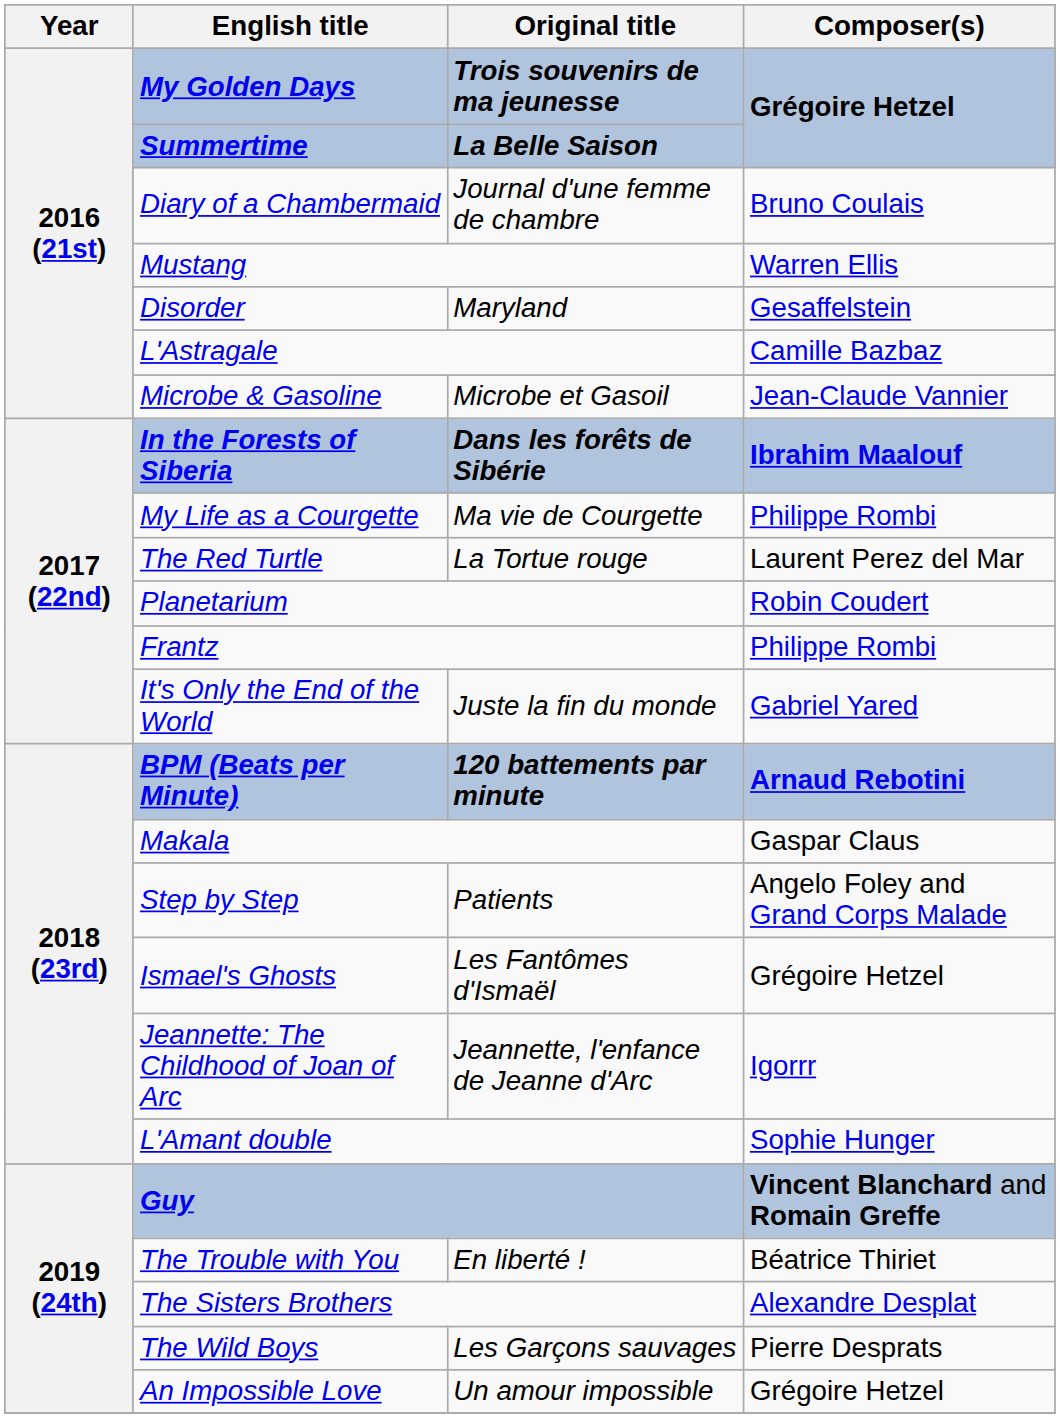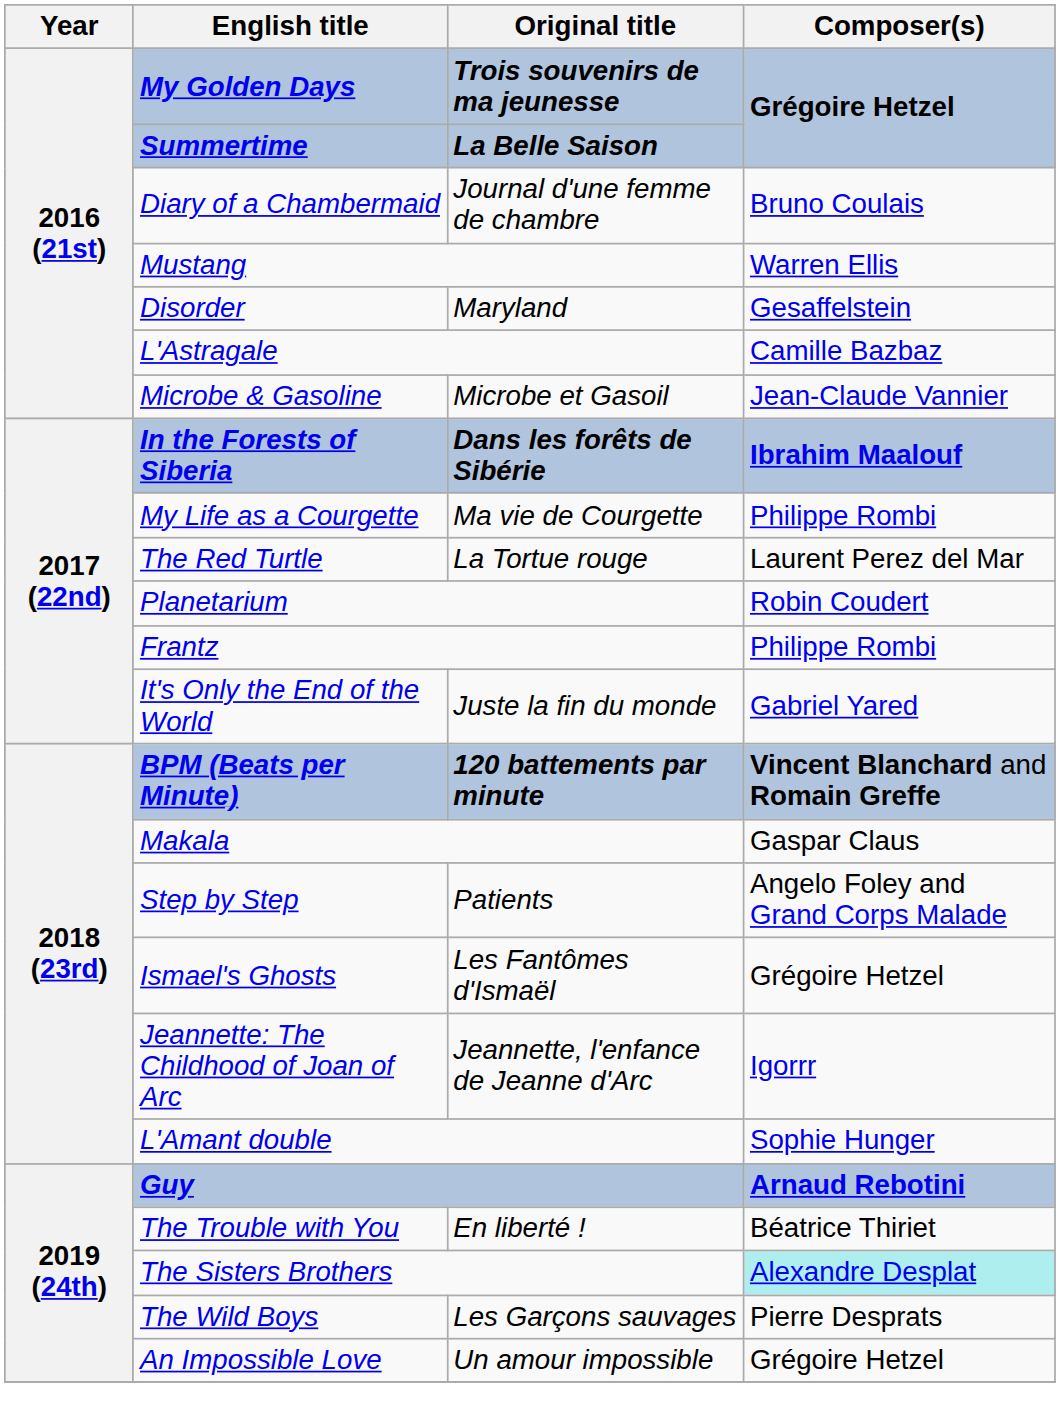 <table class="wikitable">
 <tr>
 <th width="100">Year</th>
 <th width="300">English title</th>
 <th width="300">Original title</th>
 <th width="300">Composer(s)</th>
 </tr>
 <tr style="background:#B0C4DE;">
 <th rowspan="7" align="center">2016<br>(<a href='#'>21st</a>)</th>
 <td><strong><em><a href='#'>My Golden Days</a></em></strong></td>
 <td><strong><em>Trois souvenirs de ma jeunesse</em></strong></td>
 <td rowspan="2"><strong>Grégoire Hetzel</strong></td>
 </tr>
 <tr style="background:#B0C4DE;">
 <td><strong><em><a href='#'>Summertime</a></em></strong></td>
 <td><strong><em>La Belle Saison</em></strong></td>
 </tr>
 <tr>
 <td><em><a href='#'>Diary of a Chambermaid</a></em></td>
 <td><em>Journal d'une femme de chambre</em></td>
 <td><a href='#'>Bruno Coulais</a></td>
 </tr>
 <tr>
 <td colspan="2"><em><a href='#'>Mustang</a></em></td>
 <td><a href='#'>Warren Ellis</a></td>
 </tr>
 <tr>
 <td><em><a href='#'>Disorder</a></em></td>
 <td><em>Maryland</em></td>
 <td><a href='#'>Gesaffelstein</a></td>
 </tr>
 <tr>
 <td colspan="2"><em><a href='#'>L'Astragale</a></em></td>
 <td><a href='#'>Camille Bazbaz</a></td>
 </tr>
 <tr>
 <td><em><a href='#'>Microbe & Gasoline</a></em></td>
 <td><em>Microbe et Gasoil</em></td>
 <td><a href='#'>Jean-Claude Vannier</a></td>
 </tr>
 <tr style="background:#B0C4DE;">
 <th rowspan="6" align="center">2017<br>(<a href='#'>22nd</a>)</th>
 <td><strong><em><a href='#'>In the Forests of Siberia</a></em></strong></td>
 <td><strong><em>Dans les forêts de Sibérie</em></strong></td>
 <td><strong><a href='#'>Ibrahim Maalouf</a></strong></td>
 </tr>
 <tr>
 <td><em><a href='#'>My Life as a Courgette</a></em></td>
 <td><em>Ma vie de Courgette</em></td>
 <td><a href='#'>Philippe Rombi</a></td>
 </tr>
 <tr>
 <td><em><a href='#'>The Red Turtle</a></em></td>
 <td><em>La Tortue rouge</em></td>
 <td>Laurent Perez del Mar</td>
 </tr>
 <tr>
 <td colspan="2"><em><a href='#'>Planetarium</a></em></td>
 <td><a href='#'>Robin Coudert</a></td>
 </tr>
 <tr>
 <td colspan="2"><em><a href='#'>Frantz</a></em></td>
 <td><a href='#'>Philippe Rombi</a></td>
 </tr>
 <tr>
 <td><em><a href='#'>It's Only the End of the World</a></em></td>
 <td><em>Juste la fin du monde</em></td>
 <td><a href='#'>Gabriel Yared</a></td>
 </tr>
 <tr style="background:#B0C4DE;">
 <th rowspan="6" align="center">2018<br>(<a href='#'>23rd</a>)</th>
 <td><strong><em><a href='#'>BPM (Beats per Minute)</a></em></strong></td>
 <td><strong><em>120 battements par minute</em></strong></td>
-<td><strong><a href='#'>Arnaud Rebotini</a></strong></td>
+<td><strong>Vincent Blanchard</strong> and <strong>Romain Greffe</strong></td>
 </tr>
 <tr>
 <td colspan="2"><em><a href='#'>Makala</a></em></td>
 <td>Gaspar Claus</td>
 </tr>
 <tr>
 <td><em><a href='#'>Step by Step</a></em></td>
 <td><em>Patients</em></td>
 <td>Angelo Foley and <a href='#'>Grand Corps Malade</a></td>
 </tr>
 <tr>
 <td><em><a href='#'>Ismael's Ghosts</a></em></td>
 <td><em>Les Fantômes d'Ismaël</em></td>
 <td>Grégoire Hetzel</td>
 </tr>
 <tr>
 <td><em><a href='#'>Jeannette: The Childhood of Joan of Arc</a></em></td>
 <td><em>Jeannette, l'enfance de Jeanne d'Arc</em></td>
 <td><a href='#'>Igorrr</a></td>
 </tr>
 <tr>
 <td colspan="2"><em><a href='#'>L'Amant double</a></em></td>
 <td><a href='#'>Sophie Hunger</a></td>
 </tr>
 <tr style="background:#B0C4DE;">
 <th rowspan="5" align="center">2019<br>(<a href='#'>24th</a>)</th>
 <td colspan="2"><strong><em><a href='#'>Guy</a></em></strong></td>
-<td><strong>Vincent Blanchard</strong> and <strong>Romain Greffe</strong></td>
+<td><strong><a href='#'>Arnaud Rebotini</a></strong></td>
 </tr>
 <tr>
 <td><em><a href='#'>The Trouble with You</a></em></td>
 <td><em>En liberté !</em></td>
 <td>Béatrice Thiriet</td>
 </tr>
 <tr>
 <td colspan="2"><em><a href='#'>The Sisters Brothers</a></em></td>
-<td><a href='#'>Alexandre Desplat</a></td>
+<td style="background: paleturquoise;"><a href='#'>Alexandre Desplat</a></td>
 </tr>
 <tr>
 <td><em><a href='#'>The Wild Boys</a></em></td>
 <td><em>Les Garçons sauvages</em></td>
 <td>Pierre Desprats</td>
 </tr>
 <tr>
 <td><em><a href='#'>An Impossible Love</a></em></td>
 <td><em>Un amour impossible</em></td>
 <td>Grégoire Hetzel</td>
 </tr>
 <tr>
 </tr>
 </table>
